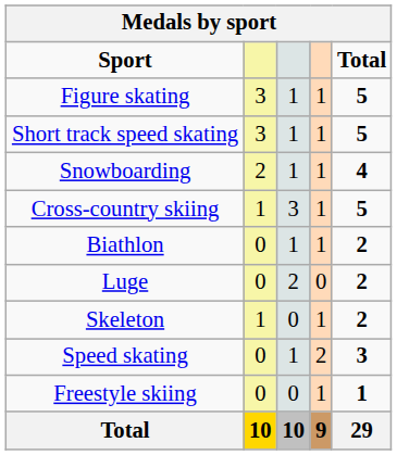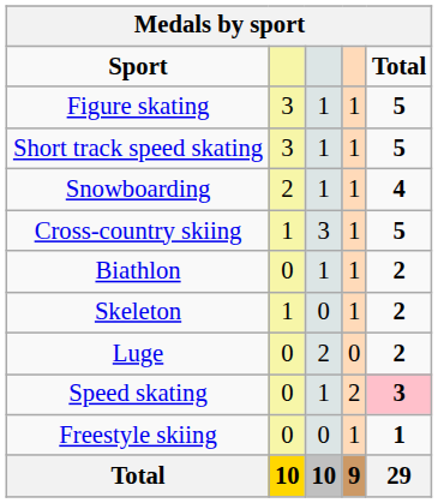 <table class="wikitable" style="font-size:85%;float:right;clear:right;">
 <tr style="background:#efefef;">
 <th colspan=5>Medals by sport</th>
 </tr>
 <tr align=center>
 <td><strong>Sport</strong></td>
 <td bgcolor=#f7f6a8></td>
 <td bgcolor=#dce5e5></td>
 <td bgcolor=#ffdab9></td>
 <td><strong>Total</strong></td>
 </tr>
 <tr align=center>
 <td><a href='#'>Figure skating</a></td>
 <td style="background:#F7F6A8;">3</td>
 <td style="background:#DCE5E5;">1</td>
 <td style="background:#FFDAB9;">1</td>
 <td><strong>5</strong></td>
 </tr>
 <tr align=center>
 <td><a href='#'>Short track speed skating</a></td>
 <td style="background:#F7F6A8;">3</td>
 <td style="background:#DCE5E5;">1</td>
 <td style="background:#FFDAB9;">1</td>
 <td><strong>5</strong></td>
 </tr>
 <tr align=center>
 <td><a href='#'>Snowboarding</a></td>
 <td style="background:#F7F6A8;">2</td>
 <td style="background:#DCE5E5;">1</td>
 <td style="background:#FFDAB9;">1</td>
 <td><strong>4</strong></td>
 </tr>
 <tr align=center>
 <td><a href='#'>Cross-country skiing</a></td>
 <td style="background:#F7F6A8;">1</td>
 <td style="background:#DCE5E5;">3</td>
 <td style="background:#FFDAB9;">1</td>
 <td><strong>5</strong></td>
 </tr>
 <tr align=center>
 <td><a href='#'>Biathlon</a></td>
 <td style="background:#F7F6A8;">0</td>
 <td style="background:#DCE5E5;">1</td>
 <td style="background:#FFDAB9;">1</td>
 <td><strong>2</strong></td>
 </tr>
 <tr align=center>
+<td><a href='#'>Skeleton</a></td>
+<td style="background:#F7F6A8;">1</td>
+<td style="background:#DCE5E5;">0</td>
+<td style="background:#FFDAB9;">1</td>
+<td><strong>2</strong></td>
+</tr>
+<tr align=center>
 <td><a href='#'>Luge</a></td>
 <td style="background:#F7F6A8;">0</td>
 <td style="background:#DCE5E5;">2</td>
 <td style="background:#FFDAB9;">0</td>
 <td><strong>2</strong></td>
 </tr>
 <tr align=center>
-<td><a href='#'>Skeleton</a></td>
-<td style="background:#F7F6A8;">1</td>
-<td style="background:#DCE5E5;">0</td>
-<td style="background:#FFDAB9;">1</td>
-<td><strong>2</strong></td>
-</tr>
-<tr align=center>
 <td><a href='#'>Speed skating</a></td>
 <td style="background:#F7F6A8;">0</td>
 <td style="background:#DCE5E5;">1</td>
 <td style="background:#FFDAB9;">2</td>
-<td><strong>3</strong></td>
+<td style="background: pink;"><strong>3</strong></td>
 </tr>
 <tr align=center>
 <td><a href='#'>Freestyle skiing</a></td>
 <td style="background:#F7F6A8;">0</td>
 <td style="background:#DCE5E5;">0</td>
 <td style="background:#FFDAB9;">1</td>
 <td><strong>1</strong></td>
 </tr>
 <tr align=center>
 <th>Total</th>
 <th style="background:gold;">10</th>
 <th style="background:silver;">10</th>
 <th style="background:#c96;">9</th>
 <th>29</th>
 </tr>
 </table>
